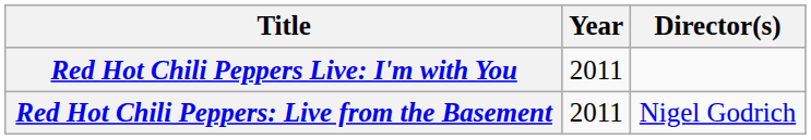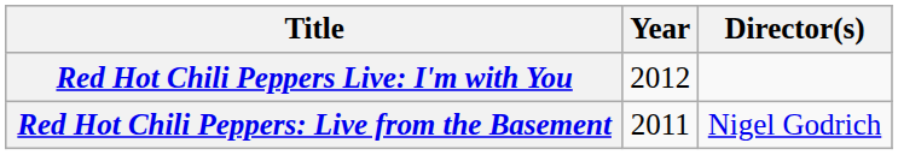 <table class="wikitable plainrowheaders" style="text-align:center;">
 <tr>
 <th scope="col" style="width:20em;">Title</th>
 <th scope="col" style="width:1em;">Year</th>
 <th scope="col" style="width:6em;">Director(s)</th>
 </tr>
 <tr>
 <th scope="row"><em><a href='#'>Red Hot Chili Peppers Live: I'm with You</a></em></th>
-<td>2011</td>
+<td>2012</td>
 <td></td>
 </tr>
 <tr>
 <th scope="row"><em><a href='#'>Red Hot Chili Peppers: Live from the Basement</a></em></th>
 <td>2011</td>
 <td><a href='#'>Nigel Godrich</a></td>
 </tr>
 </table>
